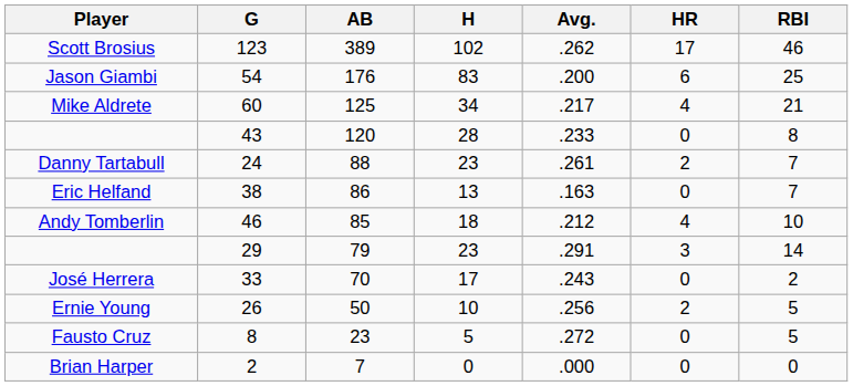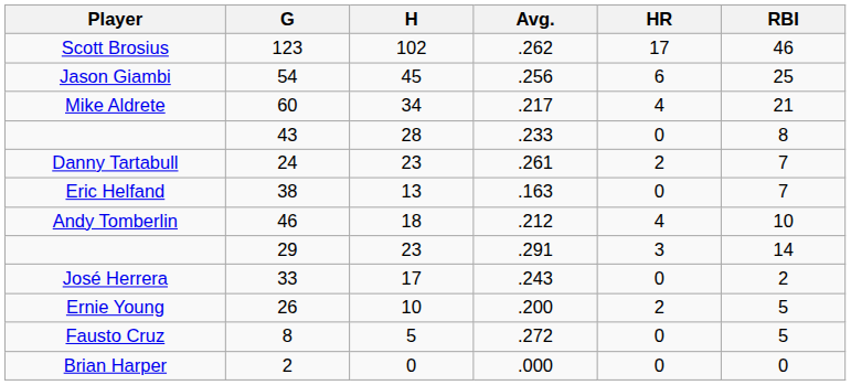 <table class="wikitable sortable">
 <tr>
 <th bgcolor="#DDDDFF" width="16%">Player</th>
 <th bgcolor="#DDDDFF" width="9%">G</th>
-<th bgcolor="#DDDDFF" width="9%">AB</th>
 <th bgcolor="#DDDDFF" width="9%">H</th>
 <th bgcolor="#DDDDFF" width="9%">Avg.</th>
 <th bgcolor="#DDDDFF" width="9%">HR</th>
 <th bgcolor="#DDDDFF" width="9%">RBI</th>
 </tr>
 <tr align="center">
 <td><a href='#'>Scott Brosius</a></td>
 <td>123</td>
-<td>389</td>
 <td>102</td>
 <td>.262</td>
 <td>17</td>
 <td>46</td>
 </tr>
 <tr align=center>
 <td><a href='#'>Jason Giambi</a></td>
 <td>54</td>
-<td>176</td>
-<td>83</td>
-<td>.200</td>
+<td>45</td>
+<td>.256</td>
 <td>6</td>
 <td>25</td>
 </tr>
 <tr align=center>
 <td><a href='#'>Mike Aldrete</a></td>
 <td>60</td>
-<td>125</td>
 <td>34</td>
 <td>.217</td>
 <td>4</td>
 <td>21</td>
 </tr>
 <tr align=center>
 <td></td>
 <td>43</td>
-<td>120</td>
 <td>28</td>
 <td>.233</td>
 <td>0</td>
 <td>8</td>
 </tr>
 <tr align="center">
 <td><a href='#'>Danny Tartabull</a></td>
 <td>24</td>
-<td>88</td>
 <td>23</td>
 <td>.261</td>
 <td>2</td>
 <td>7</td>
 </tr>
 <tr align=center>
 <td><a href='#'>Eric Helfand</a></td>
 <td>38</td>
-<td>86</td>
 <td>13</td>
 <td>.163</td>
 <td>0</td>
 <td>7</td>
 </tr>
 <tr align=center>
 <td><a href='#'>Andy Tomberlin</a></td>
 <td>46</td>
-<td>85</td>
 <td>18</td>
 <td>.212</td>
 <td>4</td>
 <td>10</td>
 </tr>
 <tr align=center>
 <td></td>
 <td>29</td>
-<td>79</td>
 <td>23</td>
 <td>.291</td>
 <td>3</td>
 <td>14</td>
 </tr>
 <tr align="center">
 <td><a href='#'>José Herrera</a></td>
 <td>33</td>
-<td>70</td>
 <td>17</td>
 <td>.243</td>
 <td>0</td>
 <td>2</td>
 </tr>
 <tr align=center>
 <td><a href='#'>Ernie Young</a></td>
 <td>26</td>
-<td>50</td>
 <td>10</td>
-<td>.256</td>
+<td>.200</td>
 <td>2</td>
 <td>5</td>
 </tr>
 <tr align=center>
 <td><a href='#'>Fausto Cruz</a></td>
 <td>8</td>
-<td>23</td>
 <td>5</td>
 <td>.272</td>
 <td>0</td>
 <td>5</td>
 </tr>
 <tr align=center>
 <td><a href='#'>Brian Harper</a></td>
 <td>2</td>
-<td>7</td>
 <td>0</td>
 <td>.000</td>
 <td>0</td>
 <td>0</td>
 </tr>
 </table>
